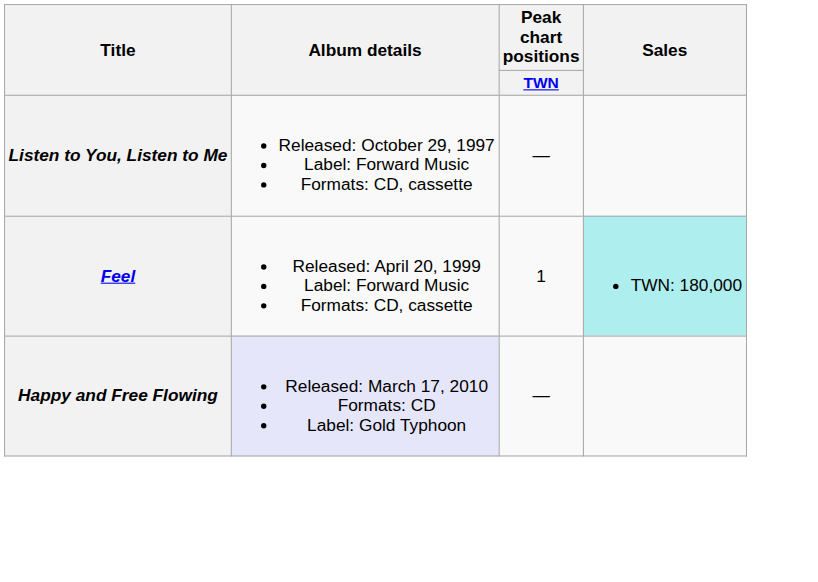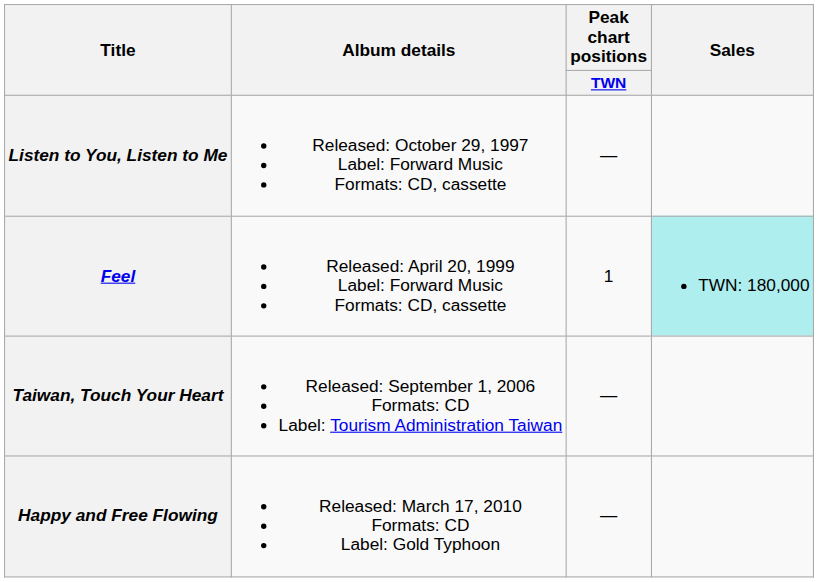 <table class="wikitable plainrowheaders" style="text-align:center;">
 <tr>
 <th rowspan="2">Title</th>
 <th rowspan="2">Album details</th>
 <th rowspan="1" scope="col">Peak chart positions</th>
 <th rowspan="2">Sales</th>
 </tr>
 <tr>
 <th scope="col" style="width:3em;font-size:90%;"><a href='#'>TWN</a><br></th>
 </tr>
 <tr>
 <th scope="row"><em>Listen to You, Listen to Me</em></th>
 <td><br><ul><li>Released: October 29, 1997</li><li>Label: Forward Music</li><li>Formats: CD, cassette</li></ul></td>
 <td>—</td>
 <td></td>
 </tr>
 <tr>
 <th scope="row"><em><a href='#'>Feel</a></em></th>
 <td><br><ul><li>Released: April 20, 1999</li><li>Label: Forward Music</li><li>Formats: CD, cassette</li></ul></td>
 <td>1</td>
 <td style="background: paleturquoise;"><br><ul><li>TWN: 180,000</li></ul></td>
 </tr>
 <tr>
+<th scope="row"><em>Taiwan, Touch Your Heart</em></th>
+<td><br><ul><li>Released: September 1, 2006</li><li>Formats: CD</li><li>Label: <a href='#'>Tourism Administration Taiwan</a></li></ul></td>
+<td>—</td>
+<td></td>
+</tr>
+<tr>
 <th scope="row"><em>Happy and Free Flowing</em></th>
-<td style="background: lavender;"><br><ul><li>Released: March 17, 2010</li><li>Formats: CD</li><li>Label: Gold Typhoon</li></ul></td>
+<td><br><ul><li>Released: March 17, 2010</li><li>Formats: CD</li><li>Label: Gold Typhoon</li></ul></td>
 <td>—</td>
 <td></td>
 </tr>
 </table>
